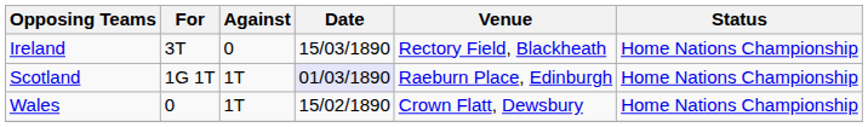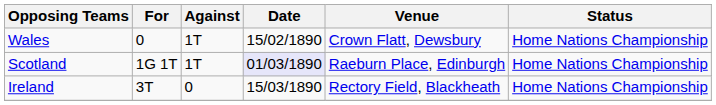 <table class="wikitable">
 <tr>
 <th>Opposing Teams</th>
 <th>For</th>
 <th>Against</th>
 <th>Date</th>
 <th>Venue</th>
 <th>Status</th>
 </tr>
 <tr>
-<td><a href='#'>Ireland</a></td>
-<td>3T</td>
+<td><a href='#'>Wales</a></td>
 <td>0</td>
-<td>15/03/1890</td>
-<td><a href='#'>Rectory Field</a>, <a href='#'>Blackheath</a></td>
+<td>1T</td>
+<td>15/02/1890</td>
+<td><a href='#'>Crown Flatt</a>, <a href='#'>Dewsbury</a></td>
 <td><a href='#'>Home Nations Championship</a></td>
 </tr>
 <tr>
 <td><a href='#'>Scotland</a></td>
 <td>1G 1T</td>
 <td>1T</td>
 <td style="background: lavender;">01/03/1890</td>
 <td><a href='#'>Raeburn Place</a>, <a href='#'>Edinburgh</a></td>
 <td><a href='#'>Home Nations Championship</a></td>
 </tr>
 <tr>
-<td><a href='#'>Wales</a></td>
+<td><a href='#'>Ireland</a></td>
+<td>3T</td>
 <td>0</td>
-<td>1T</td>
-<td>15/02/1890</td>
-<td><a href='#'>Crown Flatt</a>, <a href='#'>Dewsbury</a></td>
+<td>15/03/1890</td>
+<td><a href='#'>Rectory Field</a>, <a href='#'>Blackheath</a></td>
 <td><a href='#'>Home Nations Championship</a></td>
 </tr>
 <tr>
 </tr>
 </table>
